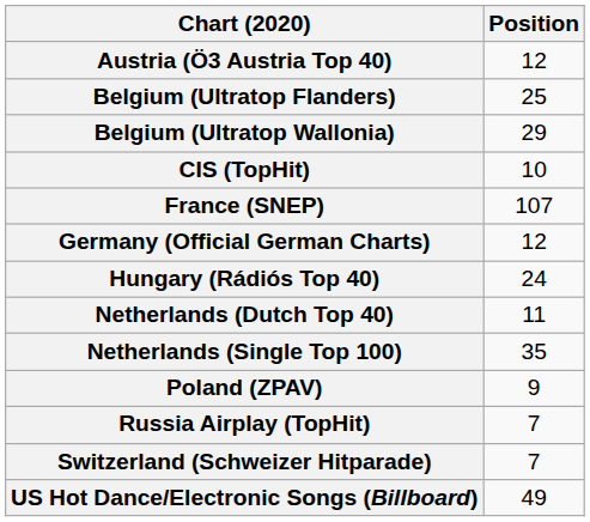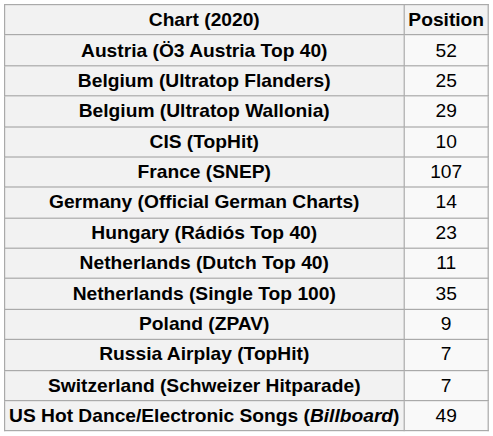 <table class="wikitable sortable plainrowheaders" style="text-align:center">
 <tr>
 <th scope="col">Chart (2020)</th>
 <th scope="col">Position</th>
 </tr>
 <tr>
 <th scope="row">Austria (Ö3 Austria Top 40)</th>
-<td>12</td>
+<td>52</td>
 </tr>
 <tr>
 <th scope="row">Belgium (Ultratop Flanders)</th>
 <td>25</td>
 </tr>
 <tr>
 <th scope="row">Belgium (Ultratop Wallonia)</th>
 <td>29</td>
 </tr>
 <tr>
 <th scope="row">CIS (TopHit)</th>
 <td>10</td>
 </tr>
 <tr>
 <th scope="row">France (SNEP)</th>
 <td>107</td>
 </tr>
 <tr>
 <th scope="row">Germany (Official German Charts)</th>
-<td>12</td>
+<td>14</td>
 </tr>
 <tr>
 <th scope="row">Hungary (Rádiós Top 40)</th>
-<td>24</td>
+<td>23</td>
 </tr>
 <tr>
 <th scope="row">Netherlands (Dutch Top 40)</th>
 <td>11</td>
 </tr>
 <tr>
 <th scope="row">Netherlands (Single Top 100)</th>
 <td>35</td>
 </tr>
 <tr>
 <th scope="row">Poland (ZPAV)</th>
 <td>9</td>
 </tr>
 <tr>
 <th scope="row">Russia Airplay (TopHit)</th>
 <td>7</td>
 </tr>
 <tr>
 <th scope="row">Switzerland (Schweizer Hitparade)</th>
 <td>7</td>
 </tr>
 <tr>
 <th scope="row">US Hot Dance/Electronic Songs (<em>Billboard</em>)</th>
 <td>49</td>
 </tr>
 </table>
